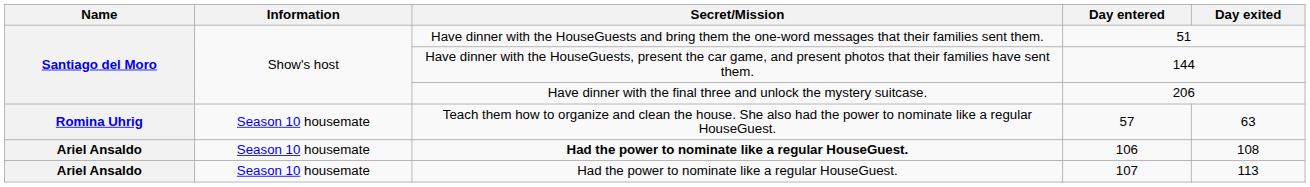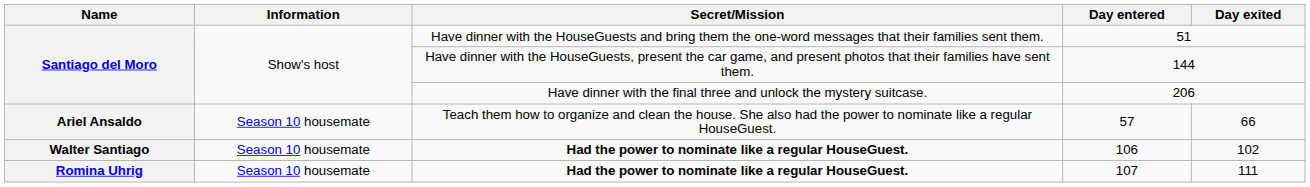 <table class="wikitable" style="text-align:center">
 <tr>
 <th>Name</th>
 <th>Information</th>
 <th style="width:50%">Secret/Mission</th>
 <th>Day entered</th>
 <th>Day exited</th>
 </tr>
 <tr>
 <th rowspan="3"><a href='#'>Santiago del Moro</a></th>
 <td rowspan="3">Show's host</td>
 <td>Have dinner with the HouseGuests and bring them the one-word messages that their families sent them.</td>
 <td colspan="2">51</td>
 </tr>
 <tr>
 <td>Have dinner with the HouseGuests, present the car game, and present photos that their families have sent them.</td>
 <td colspan="2">144</td>
 </tr>
 <tr>
 <td>Have dinner with the final three and unlock the mystery suitcase.</td>
 <td colspan="2">206</td>
 </tr>
 <tr>
-<th><a href='#'>Romina Uhrig</a></th>
+<th>Ariel Ansaldo</th>
 <td><a href='#'>Season 10</a> housemate</td>
 <td>Teach them how to organize and clean the house. She also had the power to nominate like a regular HouseGuest.</td>
 <td>57</td>
-<td>63</td>
+<td>66</td>
 </tr>
 <tr>
-<th>Ariel Ansaldo</th>
+<th>Walter Santiago</th>
 <td><a href='#'>Season 10</a> housemate</td>
 <td><strong>Had the power to nominate like a regular HouseGuest.</strong></td>
 <td>106</td>
-<td>108</td>
+<td>102</td>
 </tr>
 <tr>
-<th>Ariel Ansaldo</th>
+<th><a href='#'>Romina Uhrig</a></th>
 <td><a href='#'>Season 10</a> housemate</td>
-<td>Had the power to nominate like a regular HouseGuest.</td>
+<td><strong>Had the power to nominate like a regular HouseGuest.</strong></td>
 <td>107</td>
-<td>113</td>
+<td>111</td>
 </tr>
 </table>
